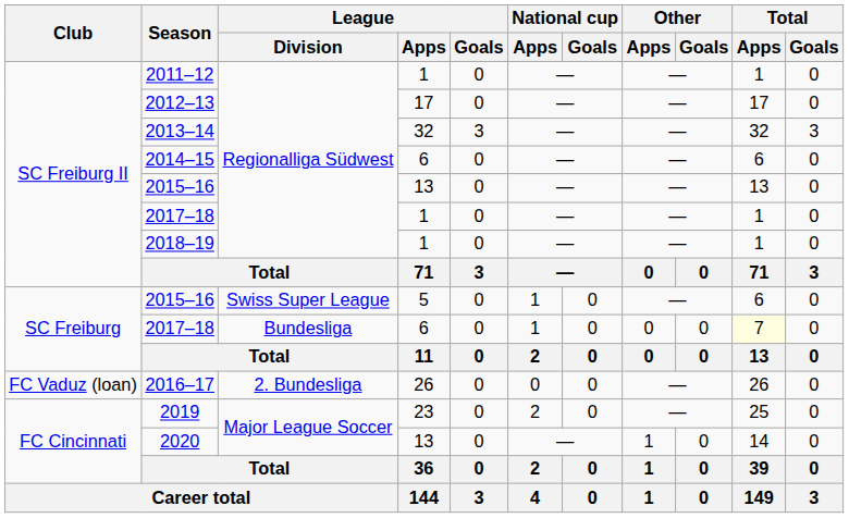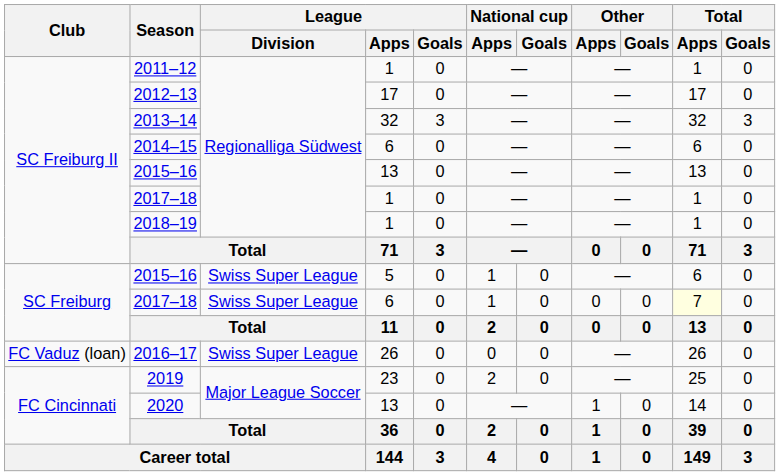 <table class="wikitable" style="text-align:center">
 <tr>
 <th rowspan="2">Club</th>
 <th rowspan="2">Season</th>
 <th colspan="3">League</th>
 <th colspan="2">National cup</th>
 <th colspan="2">Other</th>
 <th colspan="2">Total</th>
 </tr>
 <tr>
 <th>Division</th>
 <th>Apps</th>
 <th>Goals</th>
 <th>Apps</th>
 <th>Goals</th>
 <th>Apps</th>
 <th>Goals</th>
 <th>Apps</th>
 <th>Goals</th>
 </tr>
 <tr>
 <td rowspan="8"><a href='#'>SC Freiburg II</a></td>
 <td><a href='#'>2011–12</a></td>
 <td rowspan="7"><a href='#'>Regionalliga Südwest</a></td>
 <td>1</td>
 <td>0</td>
 <td colspan="2">—</td>
 <td colspan="2">—</td>
 <td>1</td>
 <td>0</td>
 </tr>
 <tr>
 <td><a href='#'>2012–13</a></td>
 <td>17</td>
 <td>0</td>
 <td colspan="2">—</td>
 <td colspan="2">—</td>
 <td>17</td>
 <td>0</td>
 </tr>
 <tr>
 <td><a href='#'>2013–14</a></td>
 <td>32</td>
 <td>3</td>
 <td colspan="2">—</td>
 <td colspan="2">—</td>
 <td>32</td>
 <td>3</td>
 </tr>
 <tr>
 <td><a href='#'>2014–15</a></td>
 <td>6</td>
 <td>0</td>
 <td colspan="2">—</td>
 <td colspan="2">—</td>
 <td>6</td>
 <td>0</td>
 </tr>
 <tr>
 <td><a href='#'>2015–16</a></td>
 <td>13</td>
 <td>0</td>
 <td colspan="2">—</td>
 <td colspan="2">—</td>
 <td>13</td>
 <td>0</td>
 </tr>
 <tr>
 <td><a href='#'>2017–18</a></td>
 <td>1</td>
 <td>0</td>
 <td colspan="2">—</td>
 <td colspan="2">—</td>
 <td>1</td>
 <td>0</td>
 </tr>
 <tr>
 <td><a href='#'>2018–19</a></td>
 <td>1</td>
 <td>0</td>
 <td colspan="2">—</td>
 <td colspan="2">—</td>
 <td>1</td>
 <td>0</td>
 </tr>
 <tr>
 <th colspan="2">Total</th>
 <th>71</th>
 <th>3</th>
 <th colspan="2">—</th>
 <th>0</th>
 <th>0</th>
 <th>71</th>
 <th>3</th>
 </tr>
 <tr>
 <td rowspan="3"><a href='#'>SC Freiburg</a></td>
 <td><a href='#'>2015–16</a></td>
 <td><a href='#'>Swiss Super League</a></td>
 <td>5</td>
 <td>0</td>
 <td>1</td>
 <td>0</td>
 <td colspan="2">—</td>
 <td>6</td>
 <td>0</td>
 </tr>
 <tr>
 <td><a href='#'>2017–18</a></td>
-<td><a href='#'>Bundesliga</a></td>
+<td><a href='#'>Swiss Super League</a></td>
 <td>6</td>
 <td>0</td>
 <td>1</td>
 <td>0</td>
 <td>0</td>
 <td>0</td>
 <td style="background: lightyellow;">7</td>
 <td>0</td>
 </tr>
 <tr>
 <th colspan="2">Total</th>
 <th>11</th>
 <th>0</th>
 <th>2</th>
 <th>0</th>
 <th>0</th>
 <th>0</th>
 <th>13</th>
 <th>0</th>
 </tr>
 <tr>
 <td><a href='#'>FC Vaduz</a> (loan)</td>
 <td><a href='#'>2016–17</a></td>
-<td><a href='#'>2. Bundesliga</a></td>
+<td><a href='#'>Swiss Super League</a></td>
 <td>26</td>
 <td>0</td>
 <td>0</td>
 <td>0</td>
 <td colspan="2">—</td>
 <td>26</td>
 <td>0</td>
 </tr>
 <tr>
 <td rowspan="3"><a href='#'>FC Cincinnati</a></td>
 <td><a href='#'>2019</a></td>
 <td rowspan="2"><a href='#'>Major League Soccer</a></td>
 <td>23</td>
 <td>0</td>
 <td>2</td>
 <td>0</td>
 <td colspan="2">—</td>
 <td>25</td>
 <td>0</td>
 </tr>
 <tr>
 <td><a href='#'>2020</a></td>
 <td>13</td>
 <td>0</td>
 <td colspan="2">—</td>
 <td>1</td>
 <td>0</td>
 <td>14</td>
 <td>0</td>
 </tr>
 <tr>
 <th colspan="2">Total</th>
 <th>36</th>
 <th>0</th>
 <th>2</th>
 <th>0</th>
 <th>1</th>
 <th>0</th>
 <th>39</th>
 <th>0</th>
 </tr>
 <tr>
 <th colspan="3">Career total</th>
 <th>144</th>
 <th>3</th>
 <th>4</th>
 <th>0</th>
 <th>1</th>
 <th>0</th>
 <th>149</th>
 <th>3</th>
 </tr>
 </table>
